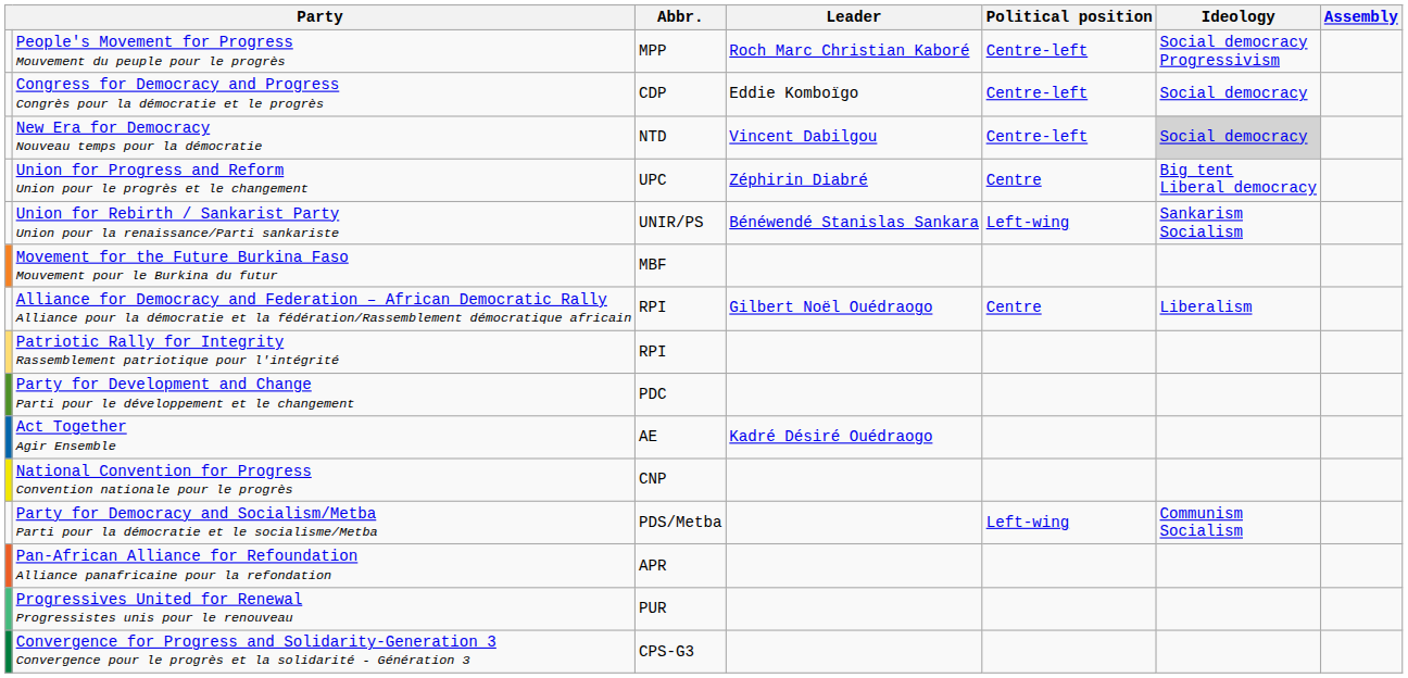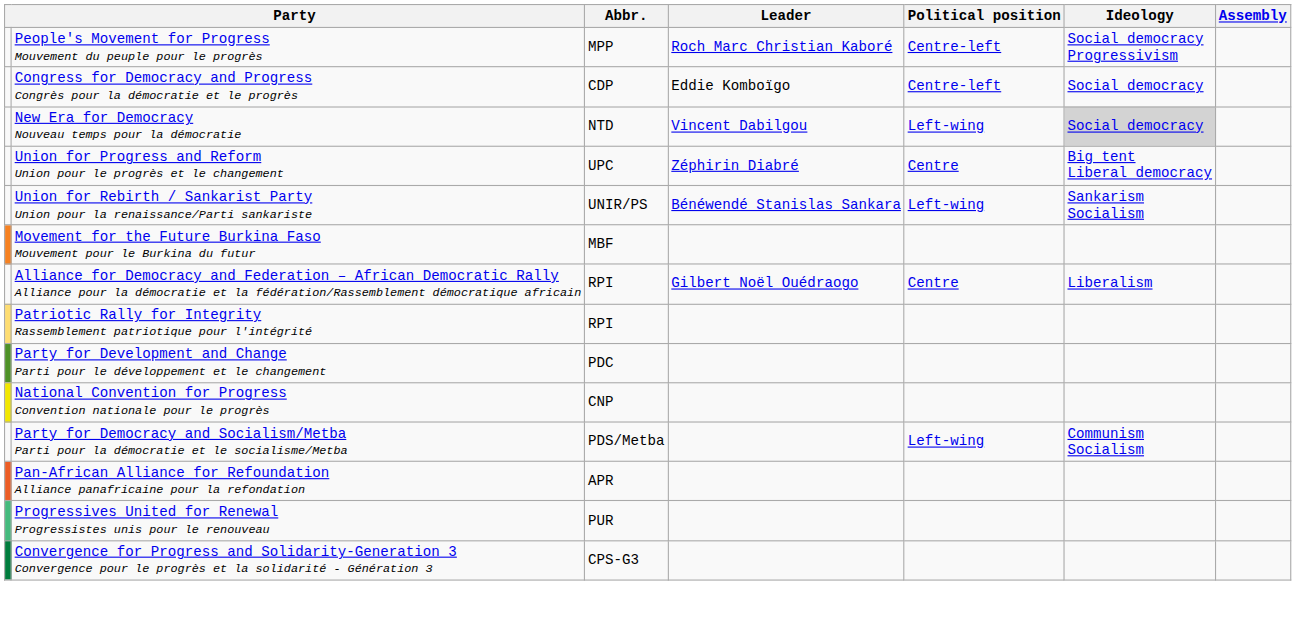 <table class=wikitable>
 <tr>
 <th colspan=2>Party</th>
 <th>Abbr.</th>
 <th>Leader</th>
 <th>Political position</th>
 <th>Ideology</th>
 <th><a href='#'>Assembly</a></th>
 </tr>
 <tr>
 <td bgcolor=></td>
 <td><a href='#'>People's Movement for Progress</a><br><small><em>Mouvement du peuple pour le progrès</em></small></td>
 <td>MPP</td>
 <td><a href='#'>Roch Marc Christian Kaboré</a></td>
 <td><a href='#'>Centre-left</a></td>
 <td><a href='#'>Social democracy</a><br><a href='#'>Progressivism</a></td>
 <td></td>
 </tr>
 <tr>
 <td bgcolor=></td>
 <td><a href='#'>Congress for Democracy and Progress</a><br><small><em>Congrès pour la démocratie et le progrès</em></small></td>
 <td>CDP</td>
 <td>Eddie Komboïgo</td>
 <td><a href='#'>Centre-left</a></td>
 <td><a href='#'>Social democracy</a></td>
 <td></td>
 </tr>
 <tr>
 <td bgcolor=></td>
 <td><a href='#'>New Era for Democracy</a><br><small><em>Nouveau temps pour la démocratie</em></small></td>
 <td>NTD</td>
 <td><a href='#'>Vincent Dabilgou</a></td>
-<td><a href='#'>Centre-left</a></td>
+<td><a href='#'>Left-wing</a></td>
 <td style="background: lightgrey;"><a href='#'>Social democracy</a></td>
 <td></td>
 </tr>
 <tr>
 <td bgcolor=></td>
 <td><a href='#'>Union for Progress and Reform</a><br><small><em>Union pour le progrès et le changement</em></small></td>
 <td>UPC</td>
 <td><a href='#'>Zéphirin Diabré</a></td>
 <td><a href='#'>Centre</a></td>
 <td><a href='#'>Big tent</a><br><a href='#'>Liberal democracy</a></td>
 <td></td>
 </tr>
 <tr>
 <td bgcolor=></td>
 <td><a href='#'>Union for Rebirth / Sankarist Party</a><br><small><em>Union pour la renaissance/Parti sankariste</em></small></td>
 <td>UNIR/PS</td>
 <td><a href='#'>Bénéwendé Stanislas Sankara</a></td>
 <td><a href='#'>Left-wing</a></td>
 <td><a href='#'>Sankarism</a><br><a href='#'>Socialism</a></td>
 <td></td>
 </tr>
 <tr>
 <td bgcolor=#F68121></td>
 <td><a href='#'>Movement for the Future Burkina Faso</a><br><small><em>Mouvement pour le Burkina du futur</em></small></td>
 <td>MBF</td>
 <td></td>
 <td></td>
 <td></td>
 <td></td>
 </tr>
 <tr>
 <td bgcolor=></td>
 <td><a href='#'>Alliance for Democracy and Federation – African Democratic Rally</a><br><small><em>Alliance pour la démocratie et la fédération/Rassemblement démocratique africain</em></small></td>
 <td>RPI</td>
 <td><a href='#'>Gilbert Noël Ouédraogo</a></td>
 <td><a href='#'>Centre</a></td>
 <td><a href='#'>Liberalism</a></td>
 <td></td>
 </tr>
 <tr>
 <td bgcolor=#FEDD72></td>
 <td><a href='#'>Patriotic Rally for Integrity</a><br><small><em>Rassemblement patriotique pour l'intégrité</em></small></td>
 <td>RPI</td>
 <td></td>
 <td></td>
 <td></td>
 <td></td>
 </tr>
 <tr>
 <td bgcolor=#4E9127></td>
 <td><a href='#'>Party for Development and Change</a><br><small><em>Parti pour le développement et le changement</em></small></td>
 <td>PDC</td>
 <td></td>
 <td></td>
 <td></td>
 <td></td>
 </tr>
 <tr>
-<td bgcolor=#0465AA></td>
-<td><a href='#'>Act Together</a><br><small><em>Agir Ensemble</em></small></td>
-<td>AE</td>
-<td><a href='#'>Kadré Désiré Ouédraogo</a></td>
-<td></td>
-<td></td>
-<td></td>
-</tr>
-<tr>
 <td bgcolor=#F2E701></td>
 <td><a href='#'>National Convention for Progress</a><br><small><em>Convention nationale pour le progrès</em></small></td>
 <td>CNP</td>
 <td></td>
 <td></td>
 <td></td>
 <td></td>
 </tr>
 <tr>
 <td bgcolor=></td>
 <td><a href='#'>Party for Democracy and Socialism/Metba</a><br><small><em>Parti pour la démocratie et le socialisme/Metba</em></small></td>
 <td>PDS/Metba</td>
 <td></td>
 <td><a href='#'>Left-wing</a></td>
 <td><a href='#'>Communism</a><br><a href='#'>Socialism</a></td>
 <td></td>
 </tr>
 <tr>
 <td bgcolor=#EC5D25></td>
 <td><a href='#'>Pan-African Alliance for Refoundation</a><br><small><em>Alliance panafricaine pour la refondation</em></small></td>
 <td>APR</td>
 <td></td>
 <td></td>
 <td></td>
 <td></td>
 </tr>
 <tr>
 <td bgcolor=#44ba7d></td>
 <td><a href='#'>Progressives United for Renewal</a><br><small><em>Progressistes unis pour le renouveau</em></small></td>
 <td>PUR</td>
 <td></td>
 <td></td>
 <td></td>
 <td></td>
 </tr>
 <tr>
 <td bgcolor=#007C3D></td>
 <td><a href='#'>Convergence for Progress and Solidarity-Generation 3</a><br><small><em>Convergence pour le progrès et la solidarité - Génération 3</em></small></td>
 <td>CPS-G3</td>
 <td></td>
 <td></td>
 <td></td>
 <td></td>
 </tr>
 </table>
